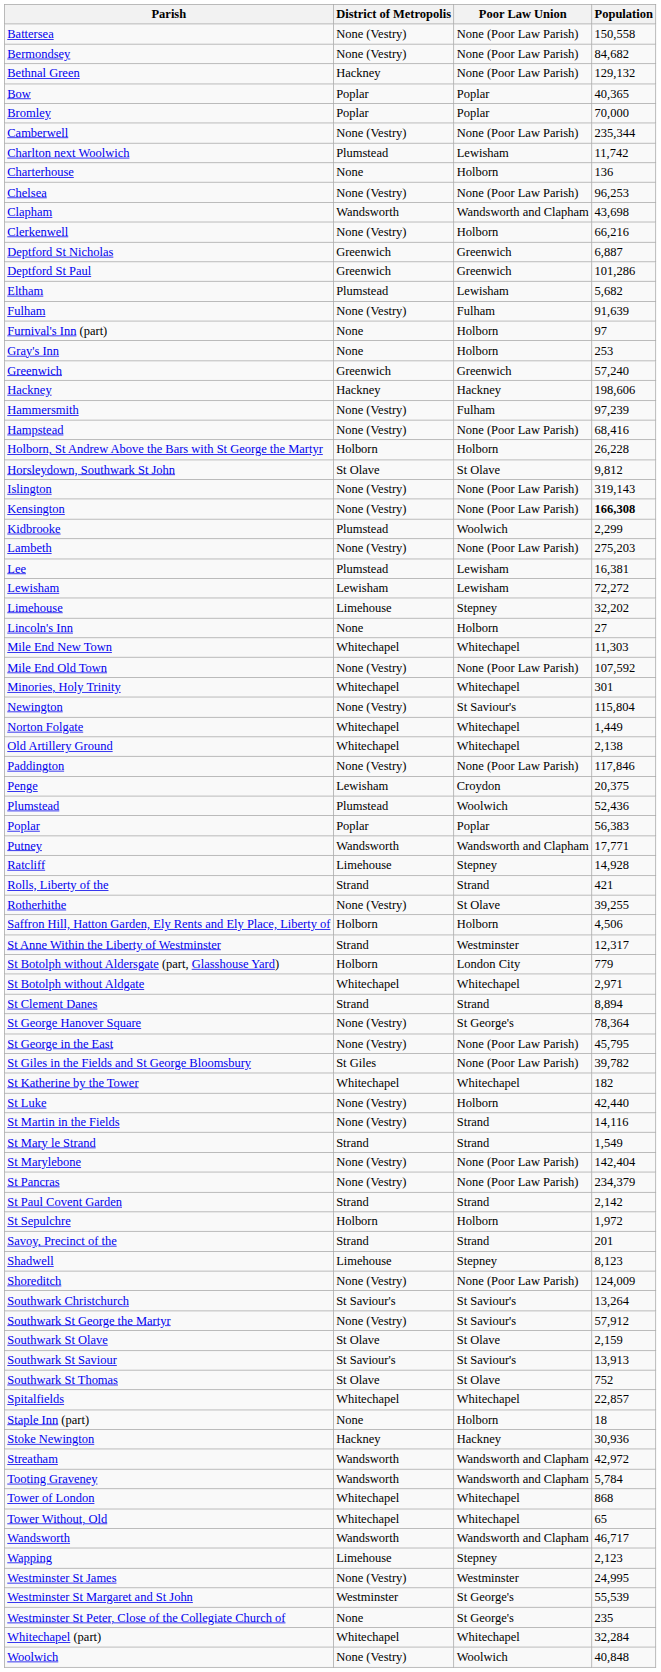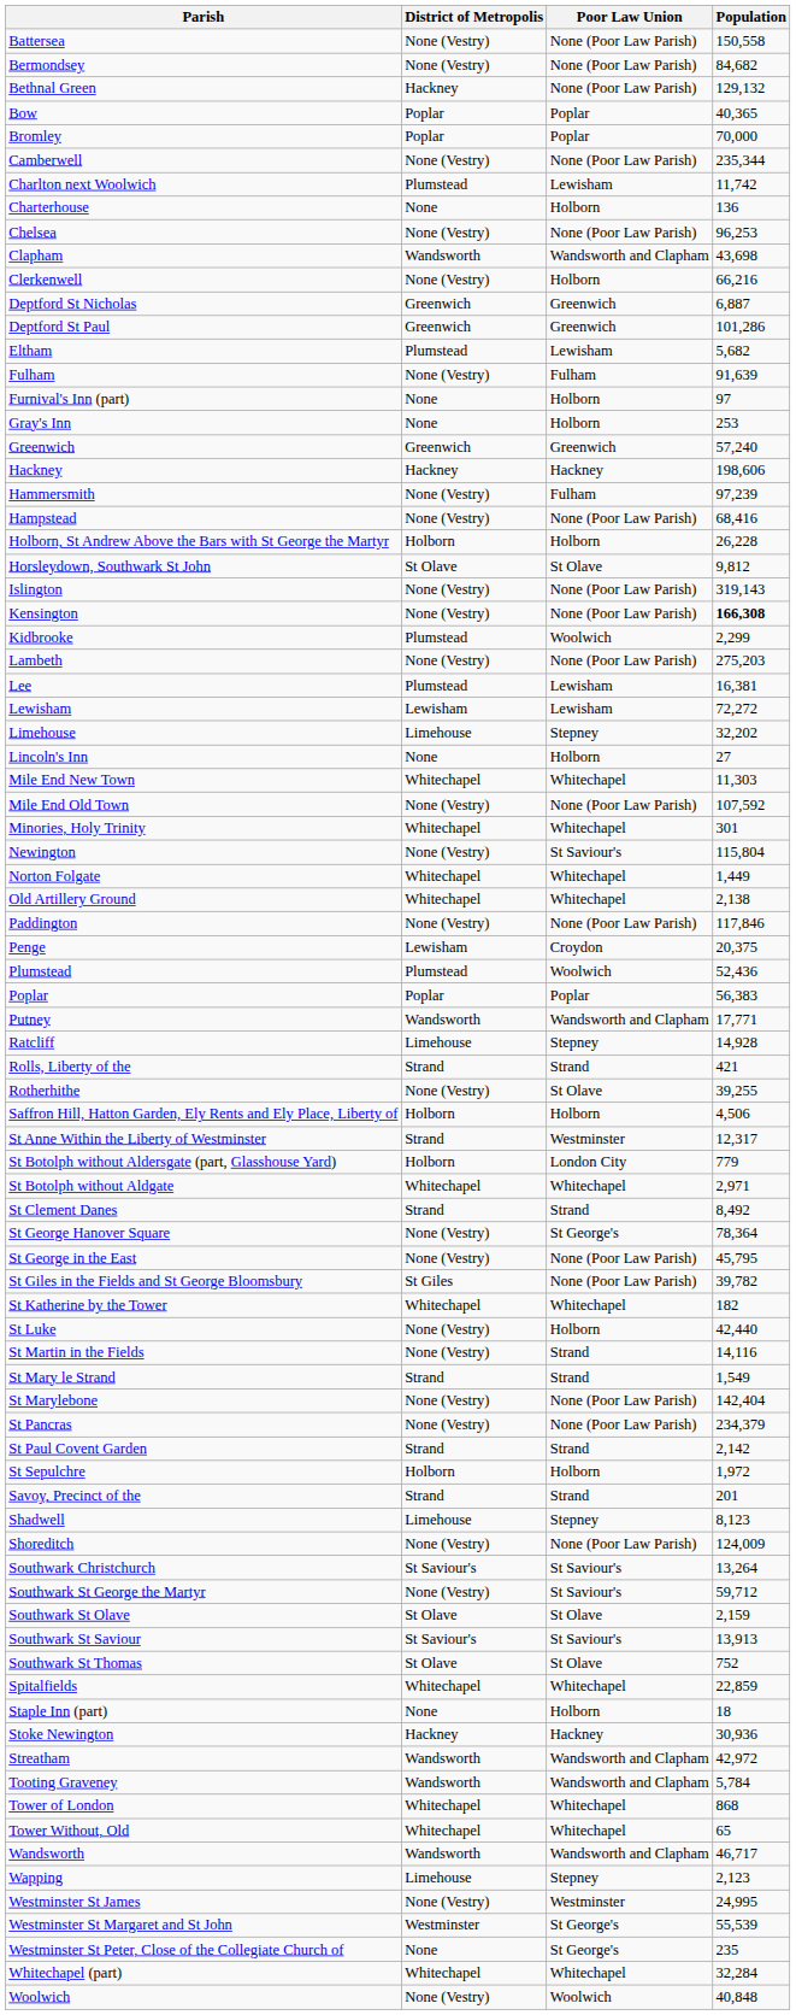 <table class="wikitable sortable">
 <tr>
 <th>Parish</th>
 <th>District of Metropolis</th>
 <th>Poor Law Union</th>
 <th>Population</th>
 </tr>
 <tr>
 <td><a href='#'>Battersea</a></td>
 <td>None (Vestry)</td>
 <td>None (Poor Law Parish)</td>
 <td>150,558</td>
 </tr>
 <tr>
 <td><a href='#'>Bermondsey</a></td>
 <td>None (Vestry)</td>
 <td>None (Poor Law Parish)</td>
 <td>84,682</td>
 </tr>
 <tr>
 <td><a href='#'>Bethnal Green</a></td>
 <td>Hackney</td>
 <td>None (Poor Law Parish)</td>
 <td>129,132</td>
 </tr>
 <tr>
 <td><a href='#'>Bow</a></td>
 <td>Poplar</td>
 <td>Poplar</td>
 <td>40,365</td>
 </tr>
 <tr>
 <td><a href='#'>Bromley</a></td>
 <td>Poplar</td>
 <td>Poplar</td>
 <td>70,000</td>
 </tr>
 <tr>
 <td><a href='#'>Camberwell</a></td>
 <td>None (Vestry)</td>
 <td>None (Poor Law Parish)</td>
 <td>235,344</td>
 </tr>
 <tr>
 <td><a href='#'>Charlton next Woolwich</a></td>
 <td>Plumstead</td>
 <td>Lewisham</td>
 <td>11,742</td>
 </tr>
 <tr>
 <td><a href='#'>Charterhouse</a></td>
 <td>None</td>
 <td>Holborn</td>
 <td>136</td>
 </tr>
 <tr>
 <td><a href='#'>Chelsea</a></td>
 <td>None (Vestry)</td>
 <td>None (Poor Law Parish)</td>
 <td>96,253</td>
 </tr>
 <tr>
 <td><a href='#'>Clapham</a></td>
 <td>Wandsworth</td>
 <td>Wandsworth and Clapham</td>
 <td>43,698</td>
 </tr>
 <tr>
 <td><a href='#'>Clerkenwell</a></td>
 <td>None (Vestry)</td>
 <td>Holborn</td>
 <td>66,216</td>
 </tr>
 <tr>
 <td><a href='#'>Deptford St Nicholas</a></td>
 <td>Greenwich</td>
 <td>Greenwich</td>
 <td>6,887</td>
 </tr>
 <tr>
 <td><a href='#'>Deptford St Paul</a></td>
 <td>Greenwich</td>
 <td>Greenwich</td>
 <td>101,286</td>
 </tr>
 <tr>
 <td><a href='#'>Eltham</a></td>
 <td>Plumstead</td>
 <td>Lewisham</td>
 <td>5,682</td>
 </tr>
 <tr>
 <td><a href='#'>Fulham</a></td>
 <td>None (Vestry)</td>
 <td>Fulham</td>
 <td>91,639</td>
 </tr>
 <tr>
 <td><a href='#'>Furnival's Inn</a> (part)</td>
 <td>None</td>
 <td>Holborn</td>
 <td>97</td>
 </tr>
 <tr>
 <td><a href='#'>Gray's Inn</a></td>
 <td>None</td>
 <td>Holborn</td>
 <td>253</td>
 </tr>
 <tr>
 <td><a href='#'>Greenwich</a></td>
 <td>Greenwich</td>
 <td>Greenwich</td>
 <td>57,240</td>
 </tr>
 <tr>
 <td><a href='#'>Hackney</a></td>
 <td>Hackney</td>
 <td>Hackney</td>
 <td>198,606</td>
 </tr>
 <tr>
 <td><a href='#'>Hammersmith</a></td>
 <td>None (Vestry)</td>
 <td>Fulham</td>
 <td>97,239</td>
 </tr>
 <tr>
 <td><a href='#'>Hampstead</a></td>
 <td>None (Vestry)</td>
 <td>None (Poor Law Parish)</td>
 <td>68,416</td>
 </tr>
 <tr>
 <td><a href='#'>Holborn, St Andrew Above the Bars with St George the Martyr</a></td>
 <td>Holborn</td>
 <td>Holborn</td>
 <td>26,228</td>
 </tr>
 <tr>
 <td><a href='#'>Horsleydown, Southwark St John</a></td>
 <td>St Olave</td>
 <td>St Olave</td>
 <td>9,812</td>
 </tr>
 <tr>
 <td><a href='#'>Islington</a></td>
 <td>None (Vestry)</td>
 <td>None (Poor Law Parish)</td>
 <td>319,143</td>
 </tr>
 <tr>
 <td><a href='#'>Kensington</a></td>
 <td>None (Vestry)</td>
 <td>None (Poor Law Parish)</td>
 <td><strong>166,308</strong></td>
 </tr>
 <tr>
 <td><a href='#'>Kidbrooke</a></td>
 <td>Plumstead</td>
 <td>Woolwich</td>
 <td>2,299</td>
 </tr>
 <tr>
 <td><a href='#'>Lambeth</a></td>
 <td>None (Vestry)</td>
 <td>None (Poor Law Parish)</td>
 <td>275,203</td>
 </tr>
 <tr>
 <td><a href='#'>Lee</a></td>
 <td>Plumstead</td>
 <td>Lewisham</td>
 <td>16,381</td>
 </tr>
 <tr>
 <td><a href='#'>Lewisham</a></td>
 <td>Lewisham</td>
 <td>Lewisham</td>
 <td>72,272</td>
 </tr>
 <tr>
 <td><a href='#'>Limehouse</a></td>
 <td>Limehouse</td>
 <td>Stepney</td>
 <td>32,202</td>
 </tr>
 <tr>
 <td><a href='#'>Lincoln's Inn</a></td>
 <td>None</td>
 <td>Holborn</td>
 <td>27</td>
 </tr>
 <tr>
 <td><a href='#'>Mile End New Town</a></td>
 <td>Whitechapel</td>
 <td>Whitechapel</td>
 <td>11,303</td>
 </tr>
 <tr>
 <td><a href='#'>Mile End Old Town</a></td>
 <td>None (Vestry)</td>
 <td>None (Poor Law Parish)</td>
 <td>107,592</td>
 </tr>
 <tr>
 <td><a href='#'>Minories, Holy Trinity</a></td>
 <td>Whitechapel</td>
 <td>Whitechapel</td>
 <td>301</td>
 </tr>
 <tr>
 <td><a href='#'>Newington</a></td>
 <td>None (Vestry)</td>
 <td>St Saviour's</td>
 <td>115,804</td>
 </tr>
 <tr>
 <td><a href='#'>Norton Folgate</a></td>
 <td>Whitechapel</td>
 <td>Whitechapel</td>
 <td>1,449</td>
 </tr>
 <tr>
 <td><a href='#'>Old Artillery Ground</a></td>
 <td>Whitechapel</td>
 <td>Whitechapel</td>
 <td>2,138</td>
 </tr>
 <tr>
 <td><a href='#'>Paddington</a></td>
 <td>None (Vestry)</td>
 <td>None (Poor Law Parish)</td>
 <td>117,846</td>
 </tr>
 <tr>
 <td><a href='#'>Penge</a></td>
 <td>Lewisham</td>
 <td>Croydon</td>
 <td>20,375</td>
 </tr>
 <tr>
 <td><a href='#'>Plumstead</a></td>
 <td>Plumstead</td>
 <td>Woolwich</td>
 <td>52,436</td>
 </tr>
 <tr>
 <td><a href='#'>Poplar</a></td>
 <td>Poplar</td>
 <td>Poplar</td>
 <td>56,383</td>
 </tr>
 <tr>
 <td><a href='#'>Putney</a></td>
 <td>Wandsworth</td>
 <td>Wandsworth and Clapham</td>
 <td>17,771</td>
 </tr>
 <tr>
 <td><a href='#'>Ratcliff</a></td>
 <td>Limehouse</td>
 <td>Stepney</td>
 <td>14,928</td>
 </tr>
 <tr>
 <td><a href='#'>Rolls, Liberty of the</a></td>
 <td>Strand</td>
 <td>Strand</td>
 <td>421</td>
 </tr>
 <tr>
 <td><a href='#'>Rotherhithe</a></td>
 <td>None (Vestry)</td>
 <td>St Olave</td>
 <td>39,255</td>
 </tr>
 <tr>
 <td><a href='#'>Saffron Hill, Hatton Garden, Ely Rents and Ely Place, Liberty of</a></td>
 <td>Holborn</td>
 <td>Holborn</td>
 <td>4,506</td>
 </tr>
 <tr>
 <td><a href='#'>St Anne Within the Liberty of Westminster</a></td>
 <td>Strand</td>
 <td>Westminster</td>
 <td>12,317</td>
 </tr>
 <tr>
 <td><a href='#'>St Botolph without Aldersgate</a> (part, <a href='#'>Glasshouse Yard</a>)</td>
 <td>Holborn</td>
 <td>London City</td>
 <td>779</td>
 </tr>
 <tr>
 <td><a href='#'>St Botolph without Aldgate</a></td>
 <td>Whitechapel</td>
 <td>Whitechapel</td>
 <td>2,971</td>
 </tr>
 <tr>
 <td><a href='#'>St Clement Danes</a></td>
 <td>Strand</td>
 <td>Strand</td>
-<td>8,894</td>
+<td>8,492</td>
 </tr>
 <tr>
 <td><a href='#'>St George Hanover Square</a></td>
 <td>None (Vestry)</td>
 <td>St George's</td>
 <td>78,364</td>
 </tr>
 <tr>
 <td><a href='#'>St George in the East</a></td>
 <td>None (Vestry)</td>
 <td>None (Poor Law Parish)</td>
 <td>45,795</td>
 </tr>
 <tr>
 <td><a href='#'>St Giles in the Fields and St George Bloomsbury</a></td>
 <td>St Giles</td>
 <td>None (Poor Law Parish)</td>
 <td>39,782</td>
 </tr>
 <tr>
 <td><a href='#'>St Katherine by the Tower</a></td>
 <td>Whitechapel</td>
 <td>Whitechapel</td>
 <td>182</td>
 </tr>
 <tr>
 <td><a href='#'>St Luke</a></td>
 <td>None (Vestry)</td>
 <td>Holborn</td>
 <td>42,440</td>
 </tr>
 <tr>
 <td><a href='#'>St Martin in the Fields</a></td>
 <td>None (Vestry)</td>
 <td>Strand</td>
 <td>14,116</td>
 </tr>
 <tr>
 <td><a href='#'>St Mary le Strand</a></td>
 <td>Strand</td>
 <td>Strand</td>
 <td>1,549</td>
 </tr>
 <tr>
 <td><a href='#'>St Marylebone</a></td>
 <td>None (Vestry)</td>
 <td>None (Poor Law Parish)</td>
 <td>142,404</td>
 </tr>
 <tr>
 <td><a href='#'>St Pancras</a></td>
 <td>None (Vestry)</td>
 <td>None (Poor Law Parish)</td>
 <td>234,379</td>
 </tr>
 <tr>
 <td><a href='#'>St Paul Covent Garden</a></td>
 <td>Strand</td>
 <td>Strand</td>
 <td>2,142</td>
 </tr>
 <tr>
 <td><a href='#'>St Sepulchre</a></td>
 <td>Holborn</td>
 <td>Holborn</td>
 <td>1,972</td>
 </tr>
 <tr>
 <td><a href='#'>Savoy, Precinct of the</a></td>
 <td>Strand</td>
 <td>Strand</td>
 <td>201</td>
 </tr>
 <tr>
 <td><a href='#'>Shadwell</a></td>
 <td>Limehouse</td>
 <td>Stepney</td>
 <td>8,123</td>
 </tr>
 <tr>
 <td><a href='#'>Shoreditch</a></td>
 <td>None (Vestry)</td>
 <td>None (Poor Law Parish)</td>
 <td>124,009</td>
 </tr>
 <tr>
 <td><a href='#'>Southwark Christchurch</a></td>
 <td>St Saviour's</td>
 <td>St Saviour's</td>
 <td>13,264</td>
 </tr>
 <tr>
 <td><a href='#'>Southwark St George the Martyr</a></td>
 <td>None (Vestry)</td>
 <td>St Saviour's</td>
-<td>57,912</td>
+<td>59,712</td>
 </tr>
 <tr>
 <td><a href='#'>Southwark St Olave</a></td>
 <td>St Olave</td>
 <td>St Olave</td>
 <td>2,159</td>
 </tr>
 <tr>
 <td><a href='#'>Southwark St Saviour</a></td>
 <td>St Saviour's</td>
 <td>St Saviour's</td>
 <td>13,913</td>
 </tr>
 <tr>
 <td><a href='#'>Southwark St Thomas</a></td>
 <td>St Olave</td>
 <td>St Olave</td>
 <td>752</td>
 </tr>
 <tr>
 <td><a href='#'>Spitalfields</a></td>
 <td>Whitechapel</td>
 <td>Whitechapel</td>
-<td>22,857</td>
+<td>22,859</td>
 </tr>
 <tr>
 <td><a href='#'>Staple Inn</a> (part)</td>
 <td>None</td>
 <td>Holborn</td>
 <td>18</td>
 </tr>
 <tr>
 <td><a href='#'>Stoke Newington</a></td>
 <td>Hackney</td>
 <td>Hackney</td>
 <td>30,936</td>
 </tr>
 <tr>
 <td><a href='#'>Streatham</a></td>
 <td>Wandsworth</td>
 <td>Wandsworth and Clapham</td>
 <td>42,972</td>
 </tr>
 <tr>
 <td><a href='#'>Tooting Graveney</a></td>
 <td>Wandsworth</td>
 <td>Wandsworth and Clapham</td>
 <td>5,784</td>
 </tr>
 <tr>
 <td><a href='#'>Tower of London</a></td>
 <td>Whitechapel</td>
 <td>Whitechapel</td>
 <td>868</td>
 </tr>
 <tr>
 <td><a href='#'>Tower Without, Old</a></td>
 <td>Whitechapel</td>
 <td>Whitechapel</td>
 <td>65</td>
 </tr>
 <tr>
 <td><a href='#'>Wandsworth</a></td>
 <td>Wandsworth</td>
 <td>Wandsworth and Clapham</td>
 <td>46,717</td>
 </tr>
 <tr>
 <td><a href='#'>Wapping</a></td>
 <td>Limehouse</td>
 <td>Stepney</td>
 <td>2,123</td>
 </tr>
 <tr>
 <td><a href='#'>Westminster St James</a></td>
 <td>None (Vestry)</td>
 <td>Westminster</td>
 <td>24,995</td>
 </tr>
 <tr>
 <td><a href='#'>Westminster St Margaret and St John</a></td>
 <td>Westminster</td>
 <td>St George's</td>
 <td>55,539</td>
 </tr>
 <tr>
 <td><a href='#'>Westminster St Peter, Close of the Collegiate Church of</a></td>
 <td>None</td>
 <td>St George's</td>
 <td>235</td>
 </tr>
 <tr>
 <td><a href='#'>Whitechapel</a> (part)</td>
 <td>Whitechapel</td>
 <td>Whitechapel</td>
 <td>32,284</td>
 </tr>
 <tr>
 <td><a href='#'>Woolwich</a></td>
 <td>None (Vestry)</td>
 <td>Woolwich</td>
 <td>40,848</td>
 </tr>
 </table>
